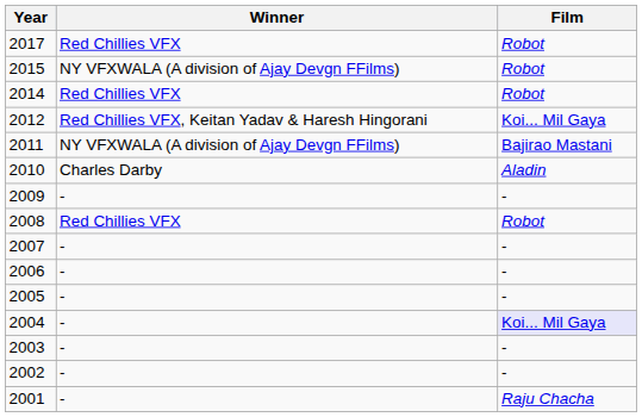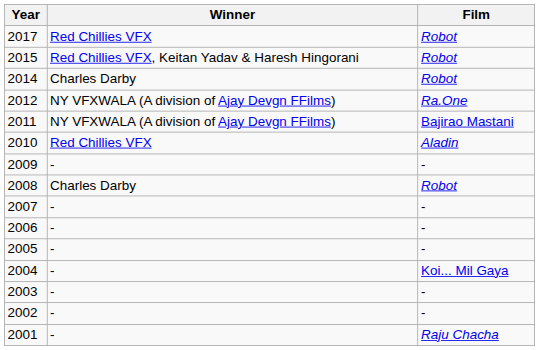 <table class="wikitable" width="50%">
 <tr bgcolor="#d1e4fd">
 <th>Year</th>
 <th>Winner</th>
 <th>Film</th>
 </tr>
 <tr>
 <td>2017</td>
 <td><a href='#'>Red Chillies VFX</a></td>
 <td><em><a href='#'>Robot</a></em> </td>
 </tr>
 <tr>
 <td>2015</td>
-<td>NY VFXWALA (A division of <a href='#'>Ajay Devgn FFilms</a>)</td>
+<td><a href='#'>Red Chillies VFX</a>, Keitan Yadav & Haresh Hingorani</td>
 <td><em><a href='#'>Robot</a></em> </td>
 </tr>
 <tr>
 <td>2014</td>
-<td><a href='#'>Red Chillies VFX</a></td>
+<td>Charles Darby</td>
 <td><em><a href='#'>Robot</a></em> </td>
 </tr>
 <tr>
 <td>2012</td>
-<td><a href='#'>Red Chillies VFX</a>, Keitan Yadav & Haresh Hingorani</td>
-<td><a href='#'>Koi... Mil Gaya</a></td>
+<td>NY VFXWALA (A division of <a href='#'>Ajay Devgn FFilms</a>)</td>
+<td><em><a href='#'>Ra.One</a></em></td>
 </tr>
 <tr>
 <td>2011</td>
 <td>NY VFXWALA (A division of <a href='#'>Ajay Devgn FFilms</a>)</td>
 <td><a href='#'>Bajirao Mastani</a></td>
 </tr>
 <tr>
 <td>2010</td>
-<td>Charles Darby</td>
+<td><a href='#'>Red Chillies VFX</a></td>
 <td><em><a href='#'>Aladin</a></em> </td>
 </tr>
 <tr>
 <td>2009</td>
 <td>-</td>
 <td>-</td>
 </tr>
 <tr>
 <td>2008</td>
-<td><a href='#'>Red Chillies VFX</a></td>
+<td>Charles Darby</td>
 <td><em><a href='#'>Robot</a></em> </td>
 </tr>
 <tr>
 <td>2007</td>
 <td>-</td>
 <td>-</td>
 </tr>
 <tr>
 <td>2006</td>
 <td>-</td>
 <td>-</td>
 </tr>
 <tr>
 <td>2005</td>
 <td>-</td>
 <td>-</td>
 </tr>
 <tr>
 <td>2004</td>
 <td>-</td>
-<td style="background: lavender;"><a href='#'>Koi... Mil Gaya</a></td>
+<td><a href='#'>Koi... Mil Gaya</a></td>
 </tr>
 <tr>
 <td>2003</td>
 <td>-</td>
 <td>-</td>
 </tr>
 <tr>
 <td>2002</td>
 <td>-</td>
 <td>-</td>
 </tr>
 <tr>
 <td>2001</td>
 <td>-</td>
 <td><em><a href='#'>Raju Chacha</a></em></td>
 </tr>
 </table>
